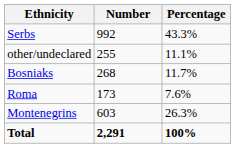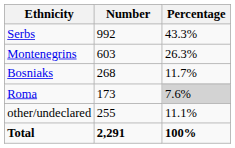 <table class="wikitable">
 <tr>
 <th width="100px">Ethnicity</th>
 <th width="80px">Number</th>
 <th width="80px">Percentage</th>
 </tr>
 <tr>
 <td><a href='#'>Serbs</a></td>
 <td>992</td>
 <td>43.3%</td>
 </tr>
 <tr>
-<td>other/undeclared</td>
-<td>255</td>
-<td>11.1%</td>
+<td><a href='#'>Montenegrins</a></td>
+<td>603</td>
+<td>26.3%</td>
 </tr>
 <tr>
 <td><a href='#'>Bosniaks</a></td>
 <td>268</td>
 <td>11.7%</td>
 </tr>
 <tr>
 <td><a href='#'>Roma</a></td>
 <td>173</td>
-<td>7.6%</td>
+<td style="background: lightgrey;">7.6%</td>
 </tr>
 <tr>
-<td><a href='#'>Montenegrins</a></td>
-<td>603</td>
-<td>26.3%</td>
+<td>other/undeclared</td>
+<td>255</td>
+<td>11.1%</td>
 </tr>
 <tr>
 <td><strong>Total</strong></td>
 <td><strong>2,291</strong></td>
 <td><strong>100%</strong></td>
 </tr>
 </table>
